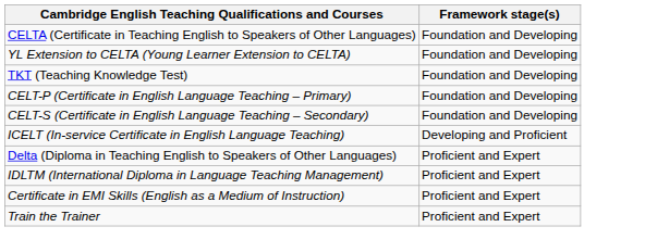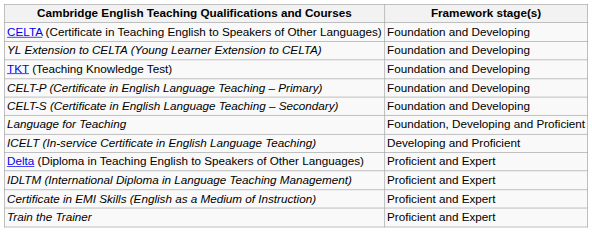 <table class="wikitable">
 <tr>
 <th>Cambridge English Teaching Qualifications and Courses</th>
 <th>Framework stage(s)</th>
 </tr>
 <tr>
 <td><a href='#'>CELTA</a> (Certificate in Teaching English to Speakers of Other Languages)</td>
 <td>Foundation and Developing</td>
 </tr>
 <tr>
 <td><em>YL Extension to CELTA (Young Learner Extension to CELTA)</em></td>
 <td>Foundation and Developing</td>
 </tr>
 <tr>
 <td><a href='#'>TKT</a> (Teaching Knowledge Test)</td>
 <td>Foundation and Developing</td>
 </tr>
 <tr>
 <td><em>CELT-P (Certificate in English Language Teaching – Primary)</em></td>
 <td>Foundation and Developing</td>
 </tr>
 <tr>
 <td><em>CELT-S (Certificate in English Language Teaching – Secondary)</em></td>
 <td>Foundation and Developing</td>
 </tr>
 <tr>
+<td><em>Language for Teaching</em></td>
+<td>Foundation, Developing and Proficient</td>
+</tr>
+<tr>
 <td><em>ICELT (In-service Certificate in English Language Teaching)</em></td>
 <td>Developing and Proficient</td>
 </tr>
 <tr>
 <td><a href='#'>Delta</a> (Diploma in Teaching English to Speakers of Other Languages)</td>
 <td>Proficient and Expert</td>
 </tr>
 <tr>
 <td><em>IDLTM (International Diploma in Language Teaching Management)</em></td>
 <td>Proficient and Expert</td>
 </tr>
 <tr>
 <td><em>Certificate in EMI Skills (English as a Medium of Instruction)</em></td>
 <td>Proficient and Expert</td>
 </tr>
 <tr>
 <td><em>Train the Trainer</em></td>
 <td>Proficient and Expert</td>
 </tr>
 </table>
